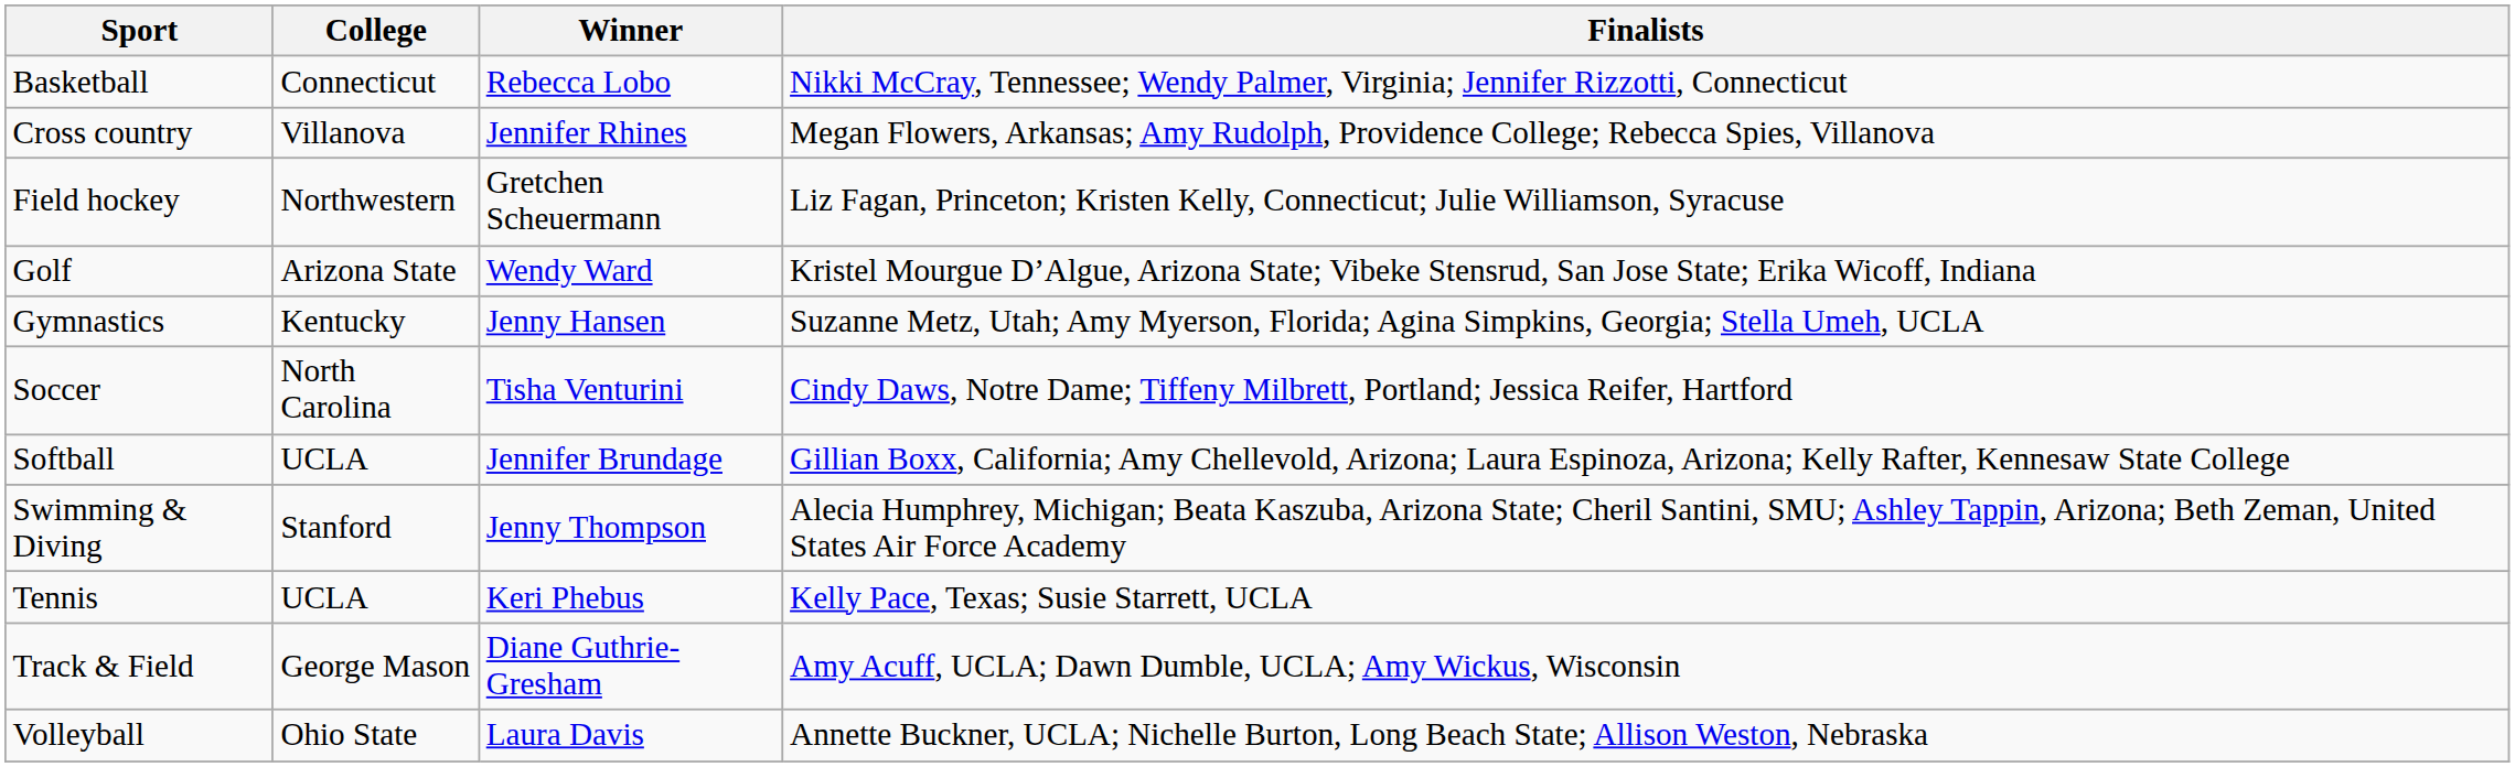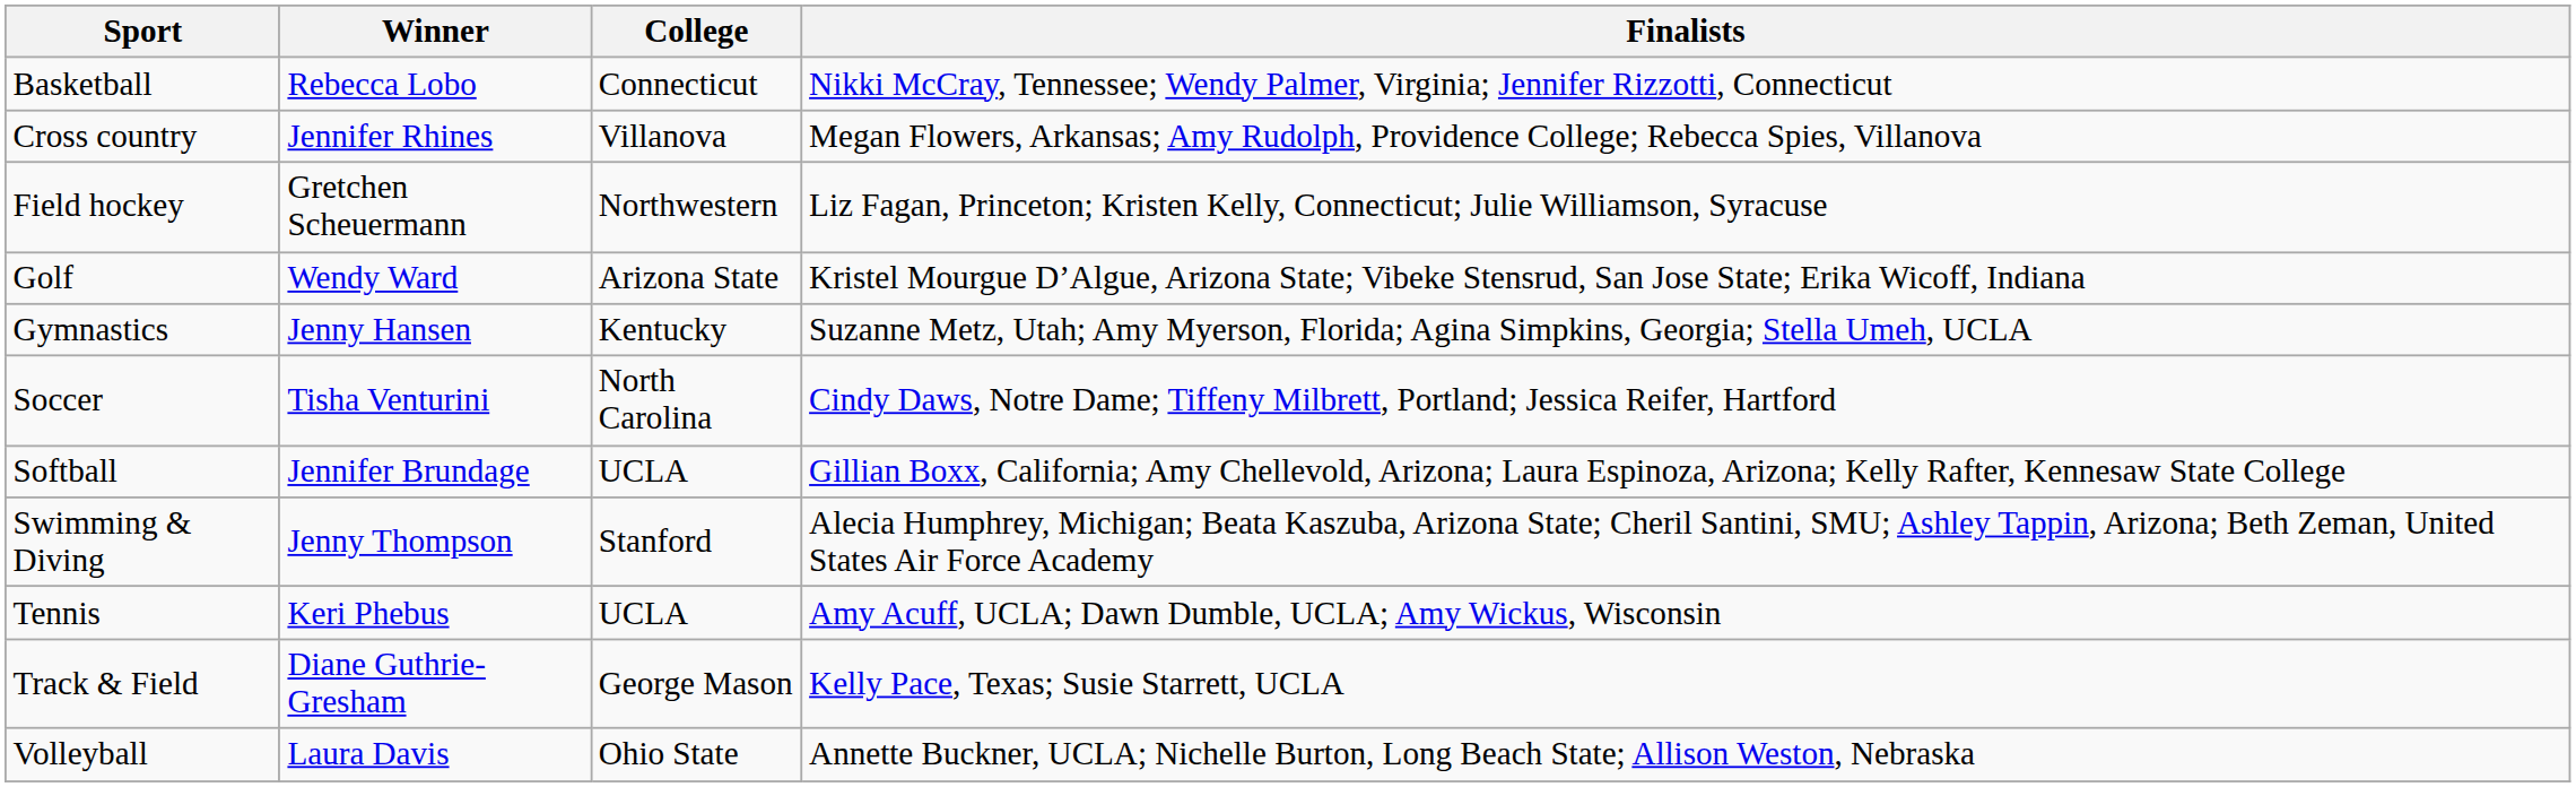 <table class="wikitable">
 <tr>
 <th>Sport</th>
+<th>Winner</th>
 <th>College</th>
-<th>Winner</th>
 <th>Finalists</th>
 </tr>
 <tr>
 <td>Basketball</td>
+<td><a href='#'>Rebecca Lobo</a></td>
 <td>Connecticut</td>
-<td><a href='#'>Rebecca Lobo</a></td>
 <td><a href='#'>Nikki McCray</a>, Tennessee; <a href='#'>Wendy Palmer</a>, Virginia; <a href='#'>Jennifer Rizzotti</a>, Connecticut</td>
 </tr>
 <tr>
 <td>Cross country</td>
+<td><a href='#'>Jennifer Rhines</a></td>
 <td>Villanova</td>
-<td><a href='#'>Jennifer Rhines</a></td>
 <td>Megan Flowers, Arkansas; <a href='#'>Amy Rudolph</a>, Providence College; Rebecca Spies, Villanova</td>
 </tr>
 <tr>
 <td>Field hockey</td>
+<td>Gretchen Scheuermann</td>
 <td>Northwestern</td>
-<td>Gretchen Scheuermann</td>
 <td>Liz Fagan, Princeton; Kristen Kelly, Connecticut; Julie Williamson, Syracuse</td>
 </tr>
 <tr>
 <td>Golf</td>
+<td><a href='#'>Wendy Ward</a></td>
 <td>Arizona State</td>
-<td><a href='#'>Wendy Ward</a></td>
 <td>Kristel Mourgue D’Algue, Arizona State; Vibeke Stensrud, San Jose State; Erika Wicoff, Indiana</td>
 </tr>
 <tr>
 <td>Gymnastics</td>
+<td><a href='#'>Jenny Hansen</a></td>
 <td>Kentucky</td>
-<td><a href='#'>Jenny Hansen</a></td>
 <td>Suzanne Metz, Utah; Amy Myerson, Florida; Agina Simpkins, Georgia; <a href='#'>Stella Umeh</a>, UCLA</td>
 </tr>
 <tr>
 <td>Soccer</td>
+<td><a href='#'>Tisha Venturini</a></td>
 <td>North Carolina</td>
-<td><a href='#'>Tisha Venturini</a></td>
 <td><a href='#'>Cindy Daws</a>, Notre Dame; <a href='#'>Tiffeny Milbrett</a>, Portland; Jessica Reifer, Hartford</td>
 </tr>
 <tr>
 <td>Softball</td>
+<td><a href='#'>Jennifer Brundage</a></td>
 <td>UCLA</td>
-<td><a href='#'>Jennifer Brundage</a></td>
 <td><a href='#'>Gillian Boxx</a>, California; Amy Chellevold, Arizona; Laura Espinoza, Arizona; Kelly Rafter, Kennesaw State College</td>
 </tr>
 <tr>
 <td>Swimming & Diving</td>
+<td><a href='#'>Jenny Thompson</a></td>
 <td>Stanford</td>
-<td><a href='#'>Jenny Thompson</a></td>
 <td>Alecia Humphrey, Michigan; Beata Kaszuba, Arizona State; Cheril Santini, SMU; <a href='#'>Ashley Tappin</a>, Arizona; Beth Zeman, United States Air Force Academy</td>
 </tr>
 <tr>
 <td>Tennis</td>
+<td><a href='#'>Keri Phebus</a></td>
 <td>UCLA</td>
-<td><a href='#'>Keri Phebus</a></td>
+<td><a href='#'>Amy Acuff</a>, UCLA; Dawn Dumble, UCLA; <a href='#'>Amy Wickus</a>, Wisconsin</td>
+</tr>
+<tr>
+<td>Track & Field</td>
+<td><a href='#'>Diane Guthrie-Gresham</a></td>
+<td>George Mason</td>
 <td><a href='#'>Kelly Pace</a>, Texas; Susie Starrett, UCLA</td>
 </tr>
 <tr>
-<td>Track & Field</td>
-<td>George Mason</td>
-<td><a href='#'>Diane Guthrie-Gresham</a></td>
-<td><a href='#'>Amy Acuff</a>, UCLA; Dawn Dumble, UCLA; <a href='#'>Amy Wickus</a>, Wisconsin</td>
-</tr>
-<tr>
 <td>Volleyball</td>
+<td><a href='#'>Laura Davis</a></td>
 <td>Ohio State</td>
-<td><a href='#'>Laura Davis</a></td>
 <td>Annette Buckner, UCLA; Nichelle Burton, Long Beach State; <a href='#'>Allison Weston</a>, Nebraska</td>
 </tr>
 </table>
